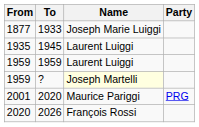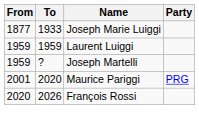 <table class="wikitable">
 <tr>
 <th>From</th>
 <th>To</th>
 <th>Name</th>
 <th>Party</th>
 </tr>
 <tr>
 <td>1877</td>
 <td>1933</td>
 <td>Joseph Marie Luiggi</td>
 <td></td>
 </tr>
 <tr>
-<td>1935</td>
-<td>1945</td>
-<td>Laurent Luiggi</td>
-<td></td>
-</tr>
-<tr>
 <td>1959</td>
 <td>1959</td>
 <td>Laurent Luiggi</td>
 <td></td>
 </tr>
 <tr>
 <td>1959</td>
 <td>?</td>
-<td style="background: lightyellow;">Joseph Martelli</td>
+<td>Joseph Martelli</td>
 <td></td>
 </tr>
 <tr>
 <td>2001</td>
 <td>2020</td>
 <td>Maurice Pariggi</td>
 <td><a href='#'>PRG</a></td>
 </tr>
 <tr>
 <td>2020</td>
 <td>2026</td>
 <td>François Rossi</td>
 <td></td>
 </tr>
 </table>
